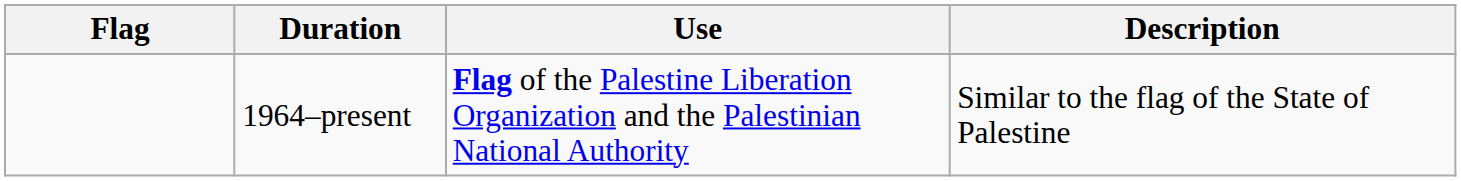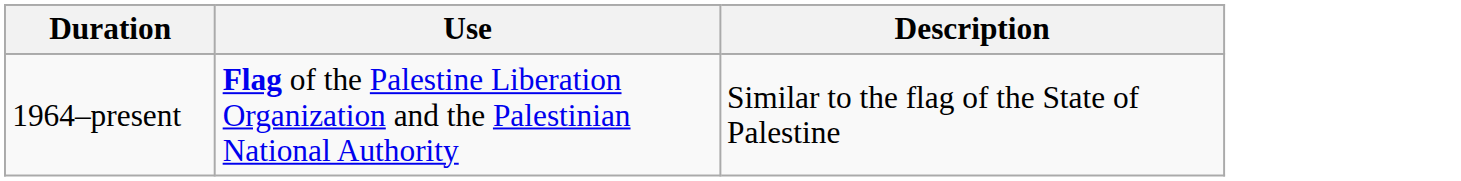 <table class="wikitable">
 <tr>
-<th width="110">Flag</th>
 <th width="100">Duration</th>
 <th width="250">Use</th>
 <th width="250">Description</th>
 </tr>
 <tr>
-<td></td>
 <td>1964–present</td>
 <td><strong><a href='#'>Flag</a></strong> of the <a href='#'>Palestine Liberation Organization</a> and the <a href='#'>Palestinian National Authority</a></td>
 <td>Similar to the flag of the State of Palestine</td>
 </tr>
 </table>
